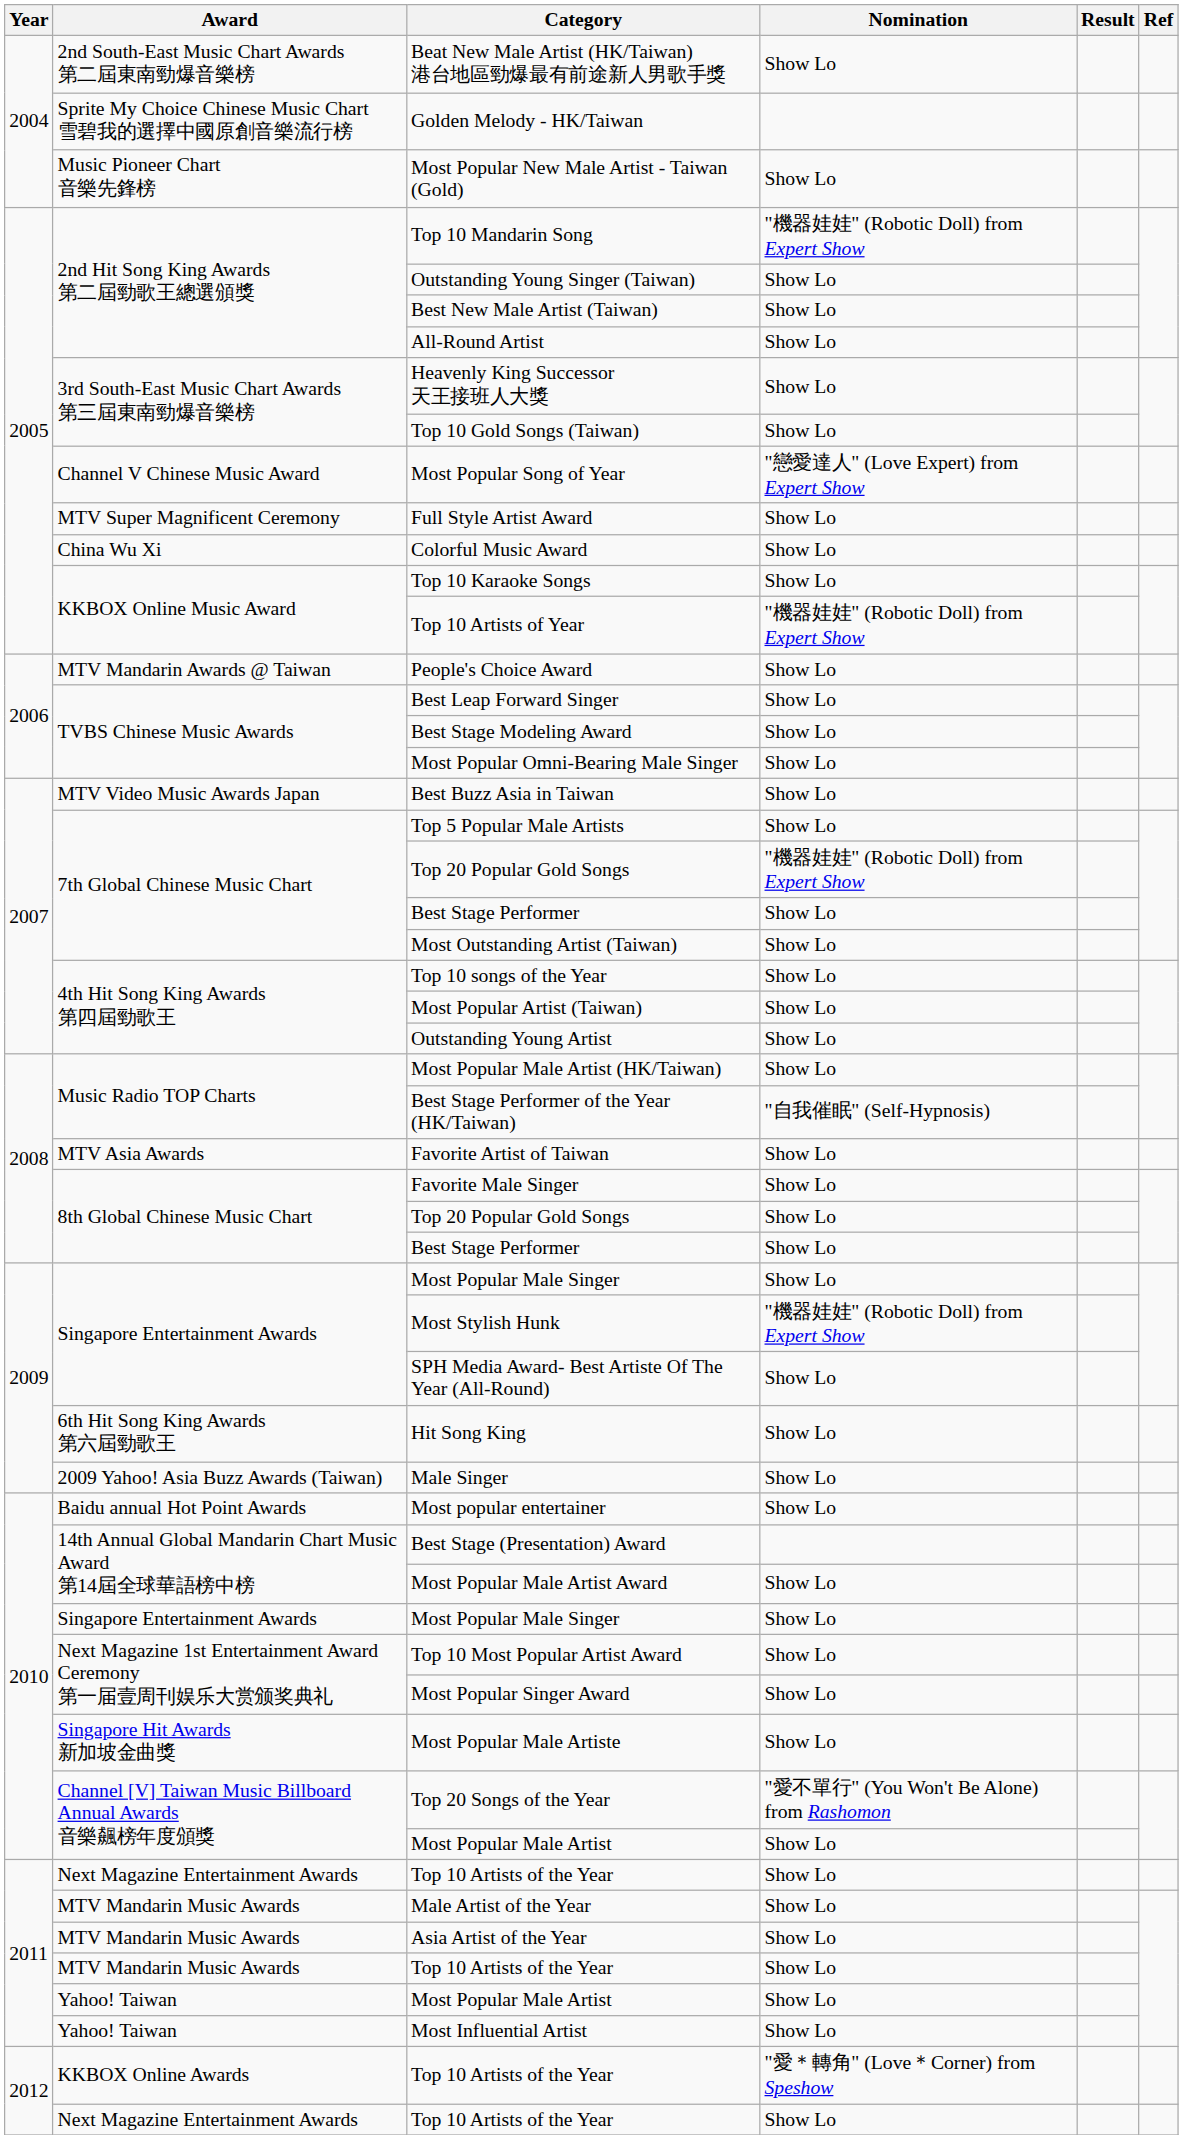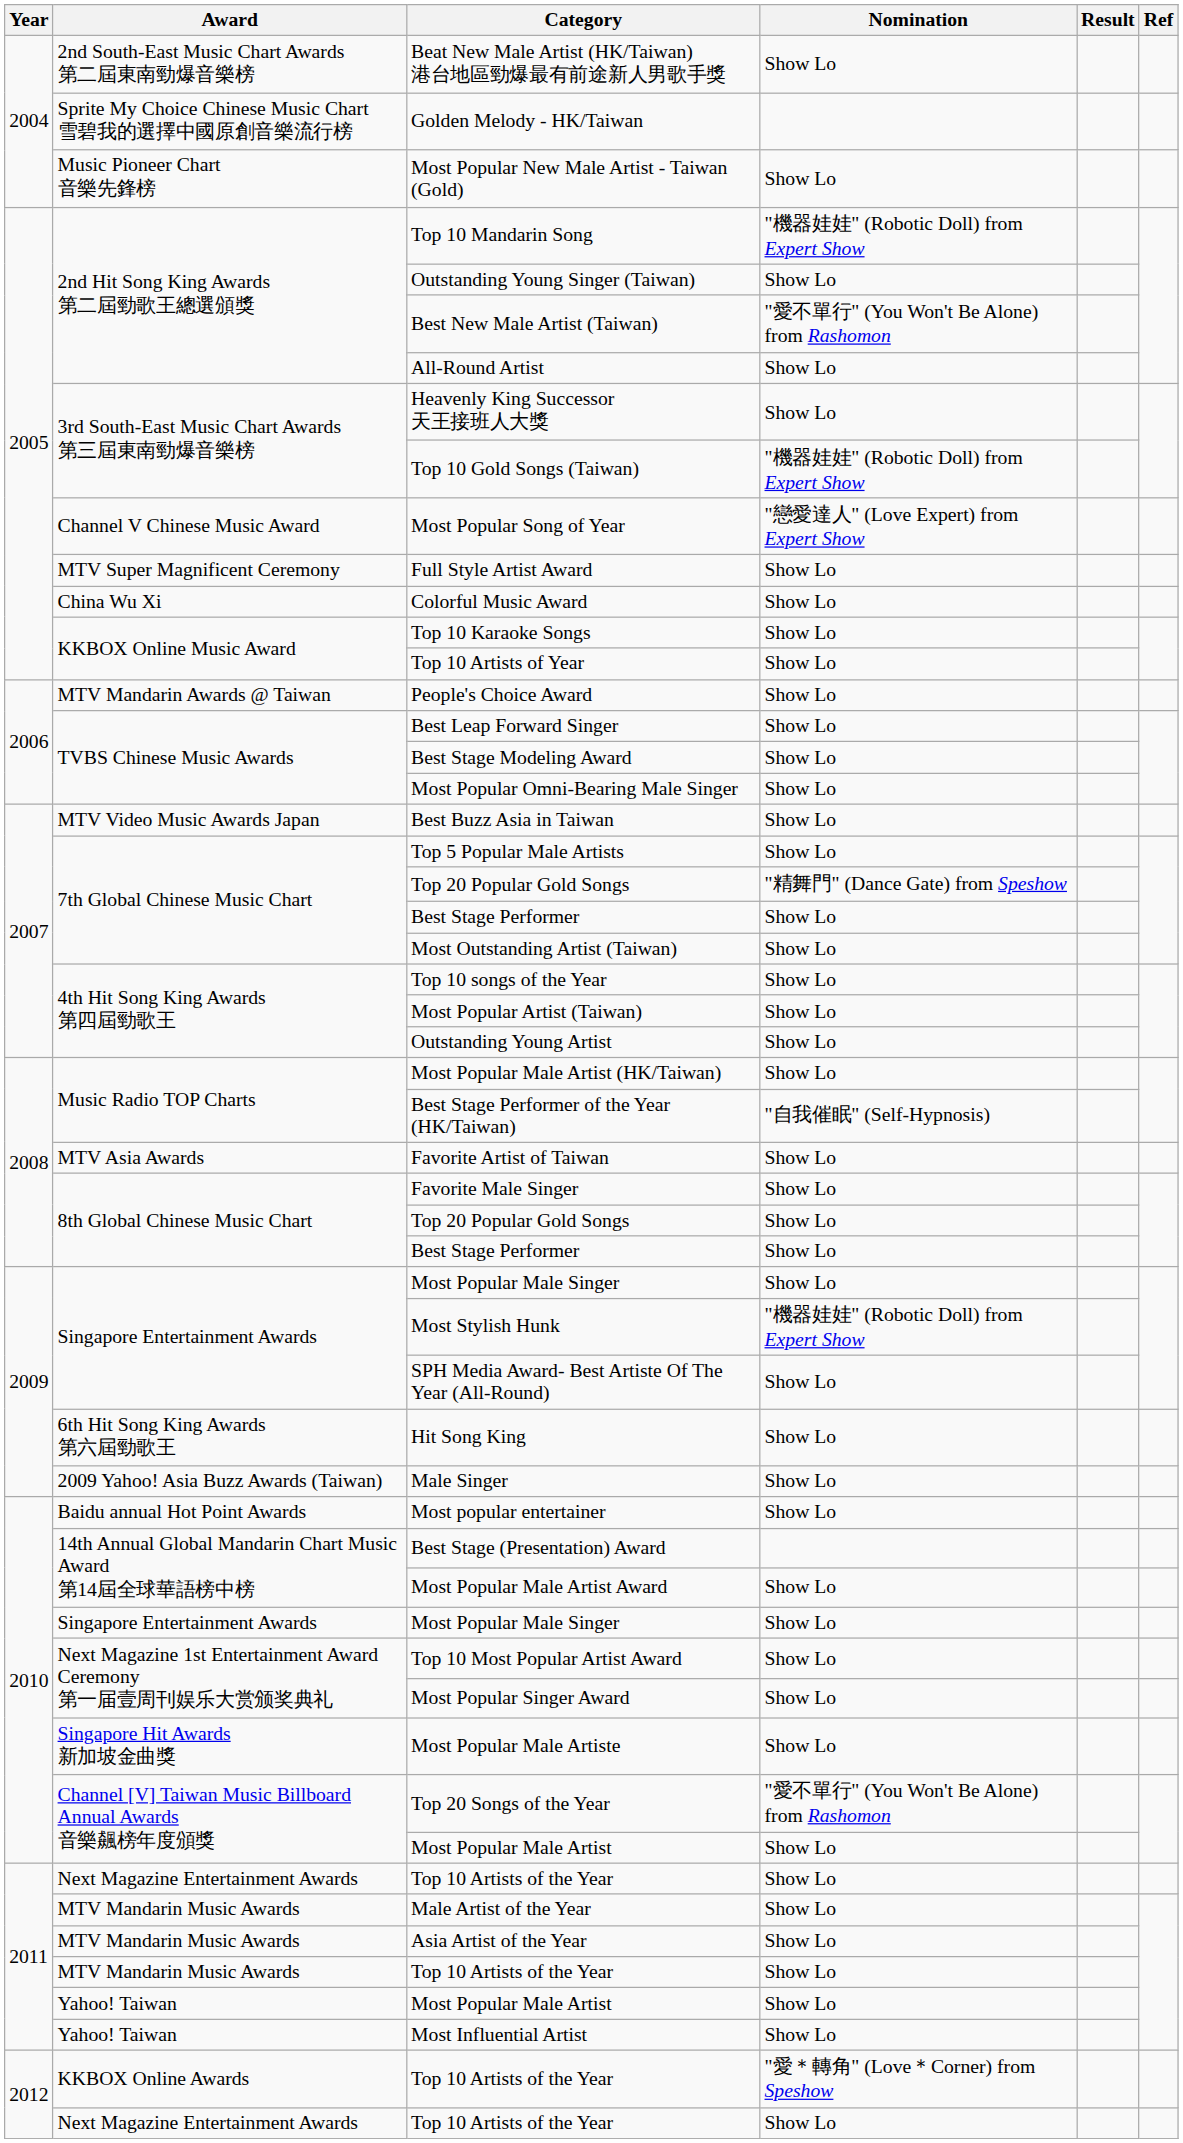 <table class="wikitable">
 <tr>
 <th>Year</th>
 <th width="280">Award</th>
 <th width="280">Category</th>
 <th width="250">Nomination</th>
 <th>Result</th>
 <th>Ref</th>
 </tr>
 <tr>
 <td rowspan=3>2004</td>
 <td>2nd South-East Music Chart Awards<br>第二屆東南勁爆音樂榜</td>
 <td>Beat New Male Artist (HK/Taiwan)<br>港台地區勁爆最有前途新人男歌手獎</td>
 <td>Show Lo</td>
 <td></td>
 <td align=center></td>
 </tr>
 <tr>
 <td>Sprite My Choice Chinese Music Chart<br>雪碧我的選擇中國原創音樂流行榜</td>
 <td>Golden Melody - HK/Taiwan</td>
 <td></td>
 <td></td>
 <td align=center></td>
 </tr>
 <tr>
 <td>Music Pioneer Chart<br>音樂先鋒榜</td>
 <td>Most Popular New Male Artist - Taiwan (Gold)</td>
 <td>Show Lo</td>
 <td></td>
 <td align=center></td>
 </tr>
 <tr>
 <td rowspan=11>2005</td>
 <td rowspan=4>2nd Hit Song King Awards<br>第二屆勁歌王總選頒獎</td>
 <td>Top 10 Mandarin Song</td>
 <td>"機器娃娃" (Robotic Doll) from <em><a href='#'>Expert Show</a></em></td>
 <td></td>
 <td rowspan=4 align=center></td>
 </tr>
 <tr>
 <td>Outstanding Young Singer (Taiwan)</td>
 <td>Show Lo</td>
 <td></td>
 </tr>
 <tr>
 <td>Best New Male Artist (Taiwan)</td>
-<td>Show Lo</td>
+<td>"愛不單行" (You Won't Be Alone) from <em><a href='#'>Rashomon</a></em></td>
 <td></td>
 </tr>
 <tr>
 <td>All-Round Artist</td>
 <td>Show Lo</td>
 <td></td>
 </tr>
 <tr>
 <td rowspan=2>3rd South-East Music Chart Awards<br>第三屆東南勁爆音樂榜</td>
 <td>Heavenly King Successor<br>天王接班人大獎</td>
 <td>Show Lo</td>
 <td></td>
 <td rowspan=2 align=center></td>
 </tr>
 <tr>
 <td>Top 10 Gold Songs (Taiwan)</td>
-<td>Show Lo</td>
+<td>"機器娃娃" (Robotic Doll) from <em><a href='#'>Expert Show</a></em></td>
 <td></td>
 </tr>
 <tr>
 <td>Channel V Chinese Music Award</td>
 <td>Most Popular Song of Year</td>
 <td>"戀愛達人" (Love Expert) from <em><a href='#'>Expert Show</a></em></td>
 <td></td>
 <td></td>
 </tr>
 <tr>
 <td>MTV Super Magnificent Ceremony</td>
 <td>Full Style Artist Award</td>
 <td>Show Lo</td>
 <td></td>
 <td></td>
 </tr>
 <tr>
 <td>China Wu Xi</td>
 <td>Colorful Music Award</td>
 <td>Show Lo</td>
 <td></td>
 <td align=center></td>
 </tr>
 <tr>
 <td rowspan=2>KKBOX Online Music Award</td>
 <td>Top 10 Karaoke Songs</td>
 <td>Show Lo</td>
 <td></td>
 <td rowspan=2 align=center></td>
 </tr>
 <tr>
 <td>Top 10 Artists of Year</td>
-<td>"機器娃娃" (Robotic Doll) from <em><a href='#'>Expert Show</a></em></td>
+<td>Show Lo</td>
 <td></td>
 </tr>
 <tr>
 <td rowspan=4>2006</td>
 <td>MTV Mandarin Awards @ Taiwan</td>
 <td>People's Choice Award</td>
 <td>Show Lo</td>
 <td></td>
 <td align=center></td>
 </tr>
 <tr>
 <td rowspan=3>TVBS Chinese Music Awards</td>
 <td>Best Leap Forward Singer</td>
 <td>Show Lo</td>
 <td></td>
 <td rowspan=3 align=center></td>
 </tr>
 <tr>
 <td>Best Stage Modeling Award</td>
 <td>Show Lo</td>
 <td></td>
 </tr>
 <tr>
 <td>Most Popular Omni-Bearing Male Singer</td>
 <td>Show Lo</td>
 <td></td>
 </tr>
 <tr>
 <td rowspan=8>2007</td>
 <td>MTV Video Music Awards Japan</td>
 <td>Best Buzz Asia in Taiwan</td>
 <td>Show Lo</td>
 <td></td>
 <td align=center></td>
 </tr>
 <tr>
 <td rowspan=4>7th Global Chinese Music Chart</td>
 <td>Top 5 Popular Male Artists</td>
 <td>Show Lo</td>
 <td></td>
 <td rowspan=4 align=center></td>
 </tr>
 <tr>
 <td>Top 20 Popular Gold Songs</td>
-<td>"機器娃娃" (Robotic Doll) from <em><a href='#'>Expert Show</a></em></td>
+<td>"精舞門" (Dance Gate) from <em><a href='#'>Speshow</a></em></td>
 <td></td>
 </tr>
 <tr>
 <td>Best Stage Performer</td>
 <td>Show Lo</td>
 <td></td>
 </tr>
 <tr>
 <td>Most Outstanding Artist (Taiwan)</td>
 <td>Show Lo</td>
 <td></td>
 </tr>
 <tr>
 <td rowspan=3>4th Hit Song King Awards<br>第四屆勁歌王</td>
 <td>Top 10 songs of the Year</td>
 <td>Show Lo</td>
 <td></td>
 <td rowspan=3 align=center></td>
 </tr>
 <tr>
 <td>Most Popular Artist (Taiwan)</td>
 <td>Show Lo</td>
 <td></td>
 </tr>
 <tr>
 <td>Outstanding Young Artist</td>
 <td>Show Lo</td>
 <td></td>
 </tr>
 <tr>
 <td rowspan=6>2008</td>
 <td rowspan=2>Music Radio TOP Charts</td>
 <td>Most Popular Male Artist (HK/Taiwan)</td>
 <td>Show Lo</td>
 <td></td>
 <td rowspan=2 align=center></td>
 </tr>
 <tr>
 <td>Best Stage Performer of the Year (HK/Taiwan)</td>
 <td>"自我催眠" (Self-Hypnosis)</td>
 <td></td>
 </tr>
 <tr>
 <td>MTV Asia Awards</td>
 <td>Favorite Artist of Taiwan</td>
 <td>Show Lo</td>
 <td></td>
 <td align=center></td>
 </tr>
 <tr>
 <td rowspan=3>8th Global Chinese Music Chart</td>
 <td>Favorite Male Singer</td>
 <td>Show Lo</td>
 <td></td>
 <td rowspan=3 align=center></td>
 </tr>
 <tr>
 <td>Top 20 Popular Gold Songs</td>
 <td>Show Lo</td>
 <td></td>
 </tr>
 <tr>
 <td>Best Stage Performer</td>
 <td>Show Lo</td>
 <td></td>
 </tr>
 <tr>
 <td rowspan=5>2009</td>
 <td rowspan=3>Singapore Entertainment Awards</td>
 <td>Most Popular Male Singer</td>
 <td>Show Lo</td>
 <td></td>
 <td rowspan=3 align=center></td>
 </tr>
 <tr>
 <td>Most Stylish Hunk</td>
 <td>"機器娃娃" (Robotic Doll) from <em><a href='#'>Expert Show</a></em></td>
 <td></td>
 </tr>
 <tr>
 <td>SPH Media Award- Best Artiste Of The Year (All-Round)</td>
 <td>Show Lo</td>
 <td></td>
 </tr>
 <tr>
 <td>6th Hit Song King Awards<br>第六屆勁歌王</td>
 <td>Hit Song King</td>
 <td>Show Lo</td>
 <td></td>
 <td align=center></td>
 </tr>
 <tr>
 <td>2009 Yahoo! Asia Buzz Awards (Taiwan)</td>
 <td>Male Singer</td>
 <td>Show Lo</td>
 <td></td>
 <td align=center></td>
 </tr>
 <tr>
 <td rowspan=9>2010</td>
 <td>Baidu annual Hot Point Awards</td>
 <td>Most popular entertainer</td>
 <td>Show Lo</td>
 <td></td>
 <td></td>
 </tr>
 <tr>
 <td rowspan="2">14th Annual Global Mandarin Chart Music Award<br>第14屆全球華語榜中榜</td>
 <td>Best Stage (Presentation) Award</td>
 <td></td>
 <td></td>
 <td></td>
 </tr>
 <tr>
 <td>Most Popular Male Artist Award</td>
 <td>Show Lo</td>
 <td></td>
 <td></td>
 </tr>
 <tr>
 <td>Singapore Entertainment Awards</td>
 <td>Most Popular Male Singer</td>
 <td>Show Lo</td>
 <td></td>
 <td></td>
 </tr>
 <tr>
 <td rowspan="2">Next Magazine 1st Entertainment Award Ceremony<br>第一届壹周刊娱乐大赏颁奖典礼</td>
 <td>Top 10 Most Popular Artist Award</td>
 <td>Show Lo</td>
 <td></td>
 <td></td>
 </tr>
 <tr>
 <td>Most Popular Singer Award</td>
 <td>Show Lo</td>
 <td></td>
 <td></td>
 </tr>
 <tr>
 <td><a href='#'>Singapore Hit Awards</a><br>新加坡金曲獎</td>
 <td>Most Popular Male Artiste</td>
 <td>Show Lo</td>
 <td></td>
 <td align="center"></td>
 </tr>
 <tr>
 <td rowspan="2"><a href='#'>Channel [V] Taiwan Music Billboard Annual Awards</a><br>音樂飆榜年度頒獎</td>
 <td>Top 20 Songs of the Year</td>
 <td>"愛不單行" (You Won't Be Alone) from <em><a href='#'>Rashomon</a></em></td>
 <td></td>
 <td rowspan="2" align="center"></td>
 </tr>
 <tr>
 <td>Most Popular Male Artist</td>
 <td>Show Lo</td>
 <td></td>
 </tr>
 <tr>
 <td rowspan=6>2011</td>
 <td>Next Magazine Entertainment Awards</td>
 <td>Top 10 Artists of the Year</td>
 <td>Show Lo</td>
 <td></td>
 <td></td>
 </tr>
 <tr>
 <td>MTV Mandarin Music Awards</td>
 <td>Male Artist of the Year</td>
 <td>Show Lo</td>
 <td></td>
 </tr>
 <tr>
 <td>MTV Mandarin Music Awards</td>
 <td>Asia Artist of the Year</td>
 <td>Show Lo</td>
 <td></td>
 </tr>
 <tr>
 <td>MTV Mandarin Music Awards</td>
 <td>Top 10 Artists of the Year</td>
 <td>Show Lo</td>
 <td></td>
 </tr>
 <tr>
 <td>Yahoo! Taiwan</td>
 <td>Most Popular Male Artist</td>
 <td>Show Lo</td>
 <td></td>
 </tr>
 <tr>
 <td>Yahoo! Taiwan</td>
 <td>Most Influential Artist</td>
 <td>Show Lo</td>
 <td></td>
 </tr>
 <tr>
 <td rowspan=2>2012</td>
 <td>KKBOX Online Awards</td>
 <td>Top 10 Artists of the Year</td>
 <td>"愛＊轉角" (Love＊Corner) from <em><a href='#'>Speshow</a></em></td>
 <td></td>
 <td></td>
 </tr>
 <tr>
 <td>Next Magazine Entertainment Awards</td>
 <td>Top 10 Artists of the Year</td>
 <td>Show Lo</td>
 <td></td>
 <td></td>
 </tr>
 </table>
